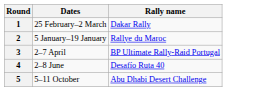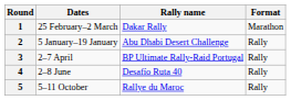 <table class="wikitable" style="font-size: 85%">
 <tr>
 <th>Round</th>
 <th>Dates</th>
 <th>Rally name</th>
+<th>Format</th>
 </tr>
 <tr>
 <th>1</th>
 <td>25 February–2 March</td>
 <td> <a href='#'>Dakar Rally</a></td>
+<td>Marathon</td>
 </tr>
 <tr>
 <th>2</th>
 <td>5 January–19 January</td>
-<td> <a href='#'>Rallye du Maroc</a></td>
+<td> <a href='#'>Abu Dhabi Desert Challenge</a></td>
+<td>Rally</td>
 </tr>
 <tr>
 <th>3</th>
 <td>2–7 April</td>
 <td> <a href='#'>BP Ultimate Rally<strong>-</strong>Raid Portugal</a></td>
+<td>Rally</td>
 </tr>
 <tr>
 <th>4</th>
 <td>2–8 June</td>
 <td> <a href='#'>Desafío Ruta 40</a></td>
+<td>Rally</td>
 </tr>
 <tr>
 <th>5</th>
 <td>5–11 October</td>
-<td> <a href='#'>Abu Dhabi Desert Challenge</a></td>
+<td> <a href='#'>Rallye du Maroc</a></td>
+<td>Rally</td>
 </tr>
 </table>
